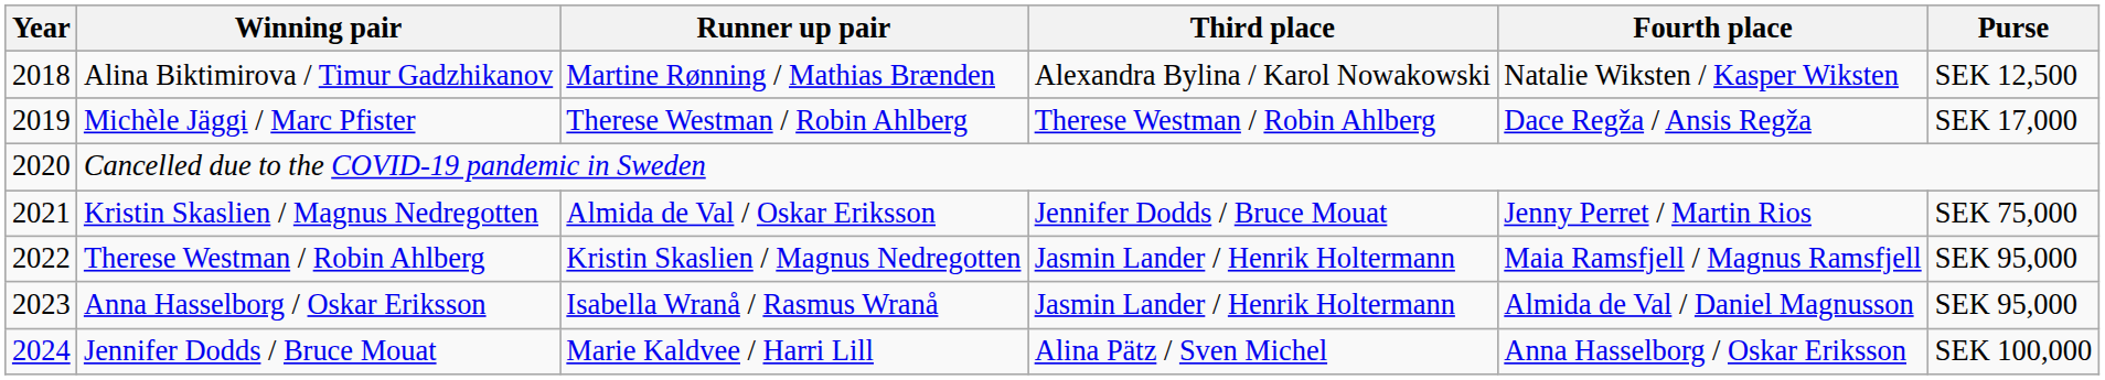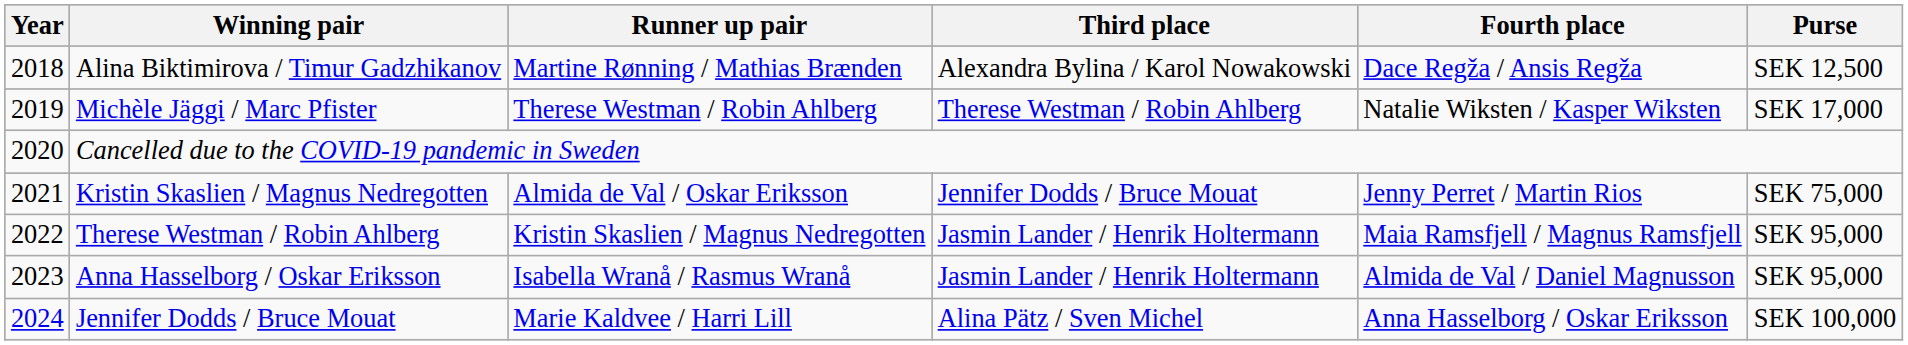 <table class="wikitable">
 <tr>
 <th scope="col">Year</th>
 <th scope="col">Winning pair</th>
 <th scope="col">Runner up pair</th>
 <th scope="col">Third place</th>
 <th scope="col">Fourth place</th>
 <th scope="col">Purse</th>
 </tr>
 <tr>
 <td>2018</td>
 <td> Alina Biktimirova / <a href='#'>Timur Gadzhikanov</a></td>
 <td> <a href='#'>Martine Rønning</a> / <a href='#'>Mathias Brænden</a></td>
 <td> Alexandra Bylina / Karol Nowakowski</td>
-<td> Natalie Wiksten / <a href='#'>Kasper Wiksten</a></td>
+<td> <a href='#'>Dace Regža</a> / <a href='#'>Ansis Regža</a></td>
 <td>SEK 12,500</td>
 </tr>
 <tr>
 <td>2019</td>
 <td> <a href='#'>Michèle Jäggi</a> / <a href='#'>Marc Pfister</a></td>
 <td> <a href='#'>Therese Westman</a> / <a href='#'>Robin Ahlberg</a></td>
 <td> <a href='#'>Therese Westman</a> / <a href='#'>Robin Ahlberg</a></td>
-<td> <a href='#'>Dace Regža</a> / <a href='#'>Ansis Regža</a></td>
+<td> Natalie Wiksten / <a href='#'>Kasper Wiksten</a></td>
 <td>SEK 17,000</td>
 </tr>
 <tr>
 <td>2020</td>
 <td colspan="5"><em>Cancelled due to the <a href='#'>COVID-19 pandemic in Sweden</a></em></td>
 </tr>
 <tr>
 <td>2021</td>
 <td> <a href='#'>Kristin Skaslien</a> / <a href='#'>Magnus Nedregotten</a></td>
 <td> <a href='#'>Almida de Val</a> / <a href='#'>Oskar Eriksson</a></td>
 <td> <a href='#'>Jennifer Dodds</a> / <a href='#'>Bruce Mouat</a></td>
 <td> <a href='#'>Jenny Perret</a> / <a href='#'>Martin Rios</a></td>
 <td>SEK 75,000</td>
 </tr>
 <tr>
 <td>2022</td>
 <td> <a href='#'>Therese Westman</a> / <a href='#'>Robin Ahlberg</a></td>
 <td> <a href='#'>Kristin Skaslien</a> / <a href='#'>Magnus Nedregotten</a></td>
 <td> <a href='#'>Jasmin Lander</a> / <a href='#'>Henrik Holtermann</a></td>
 <td> <a href='#'>Maia Ramsfjell</a> / <a href='#'>Magnus Ramsfjell</a></td>
 <td>SEK 95,000</td>
 </tr>
 <tr>
 <td>2023</td>
 <td> <a href='#'>Anna Hasselborg</a> / <a href='#'>Oskar Eriksson</a></td>
 <td> <a href='#'>Isabella Wranå</a> / <a href='#'>Rasmus Wranå</a></td>
 <td> <a href='#'>Jasmin Lander</a> / <a href='#'>Henrik Holtermann</a></td>
 <td> <a href='#'>Almida de Val</a> / <a href='#'>Daniel Magnusson</a></td>
 <td>SEK 95,000</td>
 </tr>
 <tr>
 <td><a href='#'>2024</a></td>
 <td> <a href='#'>Jennifer Dodds</a> / <a href='#'>Bruce Mouat</a></td>
 <td> <a href='#'>Marie Kaldvee</a> / <a href='#'>Harri Lill</a></td>
 <td> <a href='#'>Alina Pätz</a> / <a href='#'>Sven Michel</a></td>
 <td> <a href='#'>Anna Hasselborg</a> / <a href='#'>Oskar Eriksson</a></td>
 <td>SEK 100,000</td>
 </tr>
 </table>
